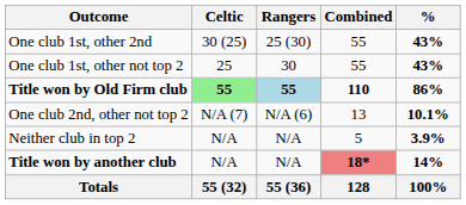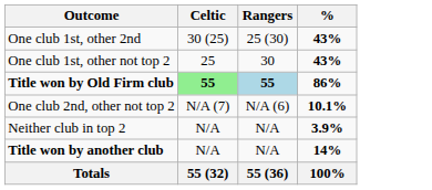 <table class="wikitable" style="text-align:center">
 <tr>
 <th>Outcome</th>
 <th width=60>Celtic</th>
 <th width=60>Rangers</th>
-<th width=60>Combined</th>
 <th width=60>%</th>
 </tr>
 <tr>
 <td align=left>One club 1st, other 2nd</td>
 <td>30 (25)</td>
 <td>25 (30)</td>
-<td>55</td>
 <td><strong>43%</strong></td>
 </tr>
 <tr>
 <td align=left>One club 1st, other not top 2</td>
 <td>25</td>
 <td>30</td>
-<td>55</td>
 <td><strong>43%</strong></td>
 </tr>
 <tr>
 <td align=left><strong>Title won by Old Firm club</strong></td>
 <td bgcolor=lightgreen><strong>55</strong></td>
 <td bgcolor=lightblue><strong>55</strong></td>
-<td><strong>110</strong></td>
 <td><strong>86%</strong></td>
 </tr>
 <tr>
 <td align=left>One club 2nd, other not top 2</td>
 <td>N/A (7)</td>
 <td>N/A (6)</td>
-<td>13</td>
 <td><strong>10.1%</strong></td>
 </tr>
 <tr>
 <td align=left>Neither club in top 2</td>
 <td>N/A</td>
 <td>N/A</td>
-<td>5</td>
 <td><strong>3.9%</strong></td>
 </tr>
 <tr>
 <td align=left><strong>Title won by another club</strong></td>
 <td>N/A</td>
 <td>N/A</td>
-<td bgcolor=#F08080><strong>18*</strong></td>
 <td><strong>14%</strong></td>
 </tr>
 <tr class="sortbottom">
 <th align=left>Totals</th>
 <th bgcolor="#CEF2E0">55 (32)</th>
 <th>55 (36)</th>
-<th>128</th>
 <th>100%</th>
 </tr>
 </table>
